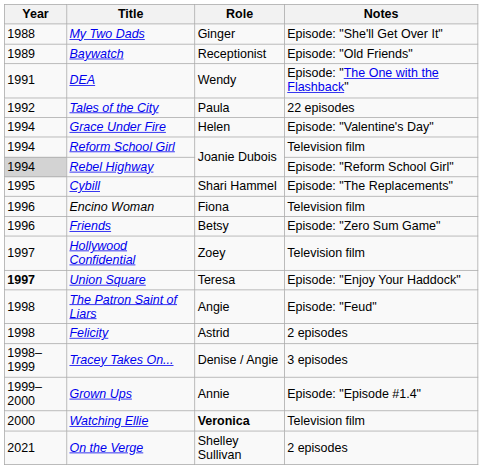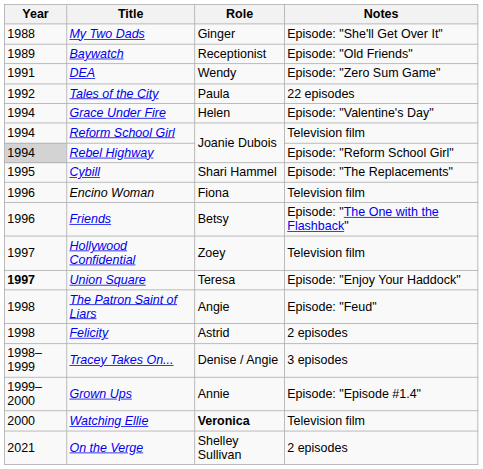 <table class="wikitable sortable">
 <tr>
 <th>Year</th>
 <th>Title</th>
 <th>Role</th>
 <th>Notes</th>
 </tr>
 <tr>
 <td>1988</td>
 <td><em><a href='#'>My Two Dads</a></em></td>
 <td>Ginger</td>
 <td>Episode: "She'll Get Over It"</td>
 </tr>
 <tr>
 <td>1989</td>
 <td><em><a href='#'>Baywatch</a></em></td>
 <td>Receptionist</td>
 <td>Episode: "Old Friends"</td>
 </tr>
 <tr>
 <td>1991</td>
 <td><a href='#'><em>DEA</em></a></td>
 <td>Wendy</td>
-<td>Episode: "<a href='#'>The One with the Flashback</a>"</td>
+<td>Episode: "Zero Sum Game"</td>
 </tr>
 <tr>
 <td>1992</td>
 <td><a href='#'><em>Tales of the City</em></a></td>
 <td>Paula</td>
 <td>22 episodes</td>
 </tr>
 <tr>
 <td>1994</td>
 <td><em><a href='#'>Grace Under Fire</a></em></td>
 <td>Helen</td>
 <td>Episode: "Valentine's Day"</td>
 </tr>
 <tr>
 <td>1994</td>
 <td><a href='#'><em>Reform School Girl</em></a></td>
 <td rowspan="2">Joanie Dubois</td>
 <td>Television film</td>
 </tr>
 <tr>
 <td style="background: lightgrey;">1994</td>
 <td><em><a href='#'>Rebel Highway</a></em></td>
 <td>Episode: "Reform School Girl"</td>
 </tr>
 <tr>
 <td>1995</td>
 <td><em><a href='#'>Cybill</a></em></td>
 <td>Shari Hammel</td>
 <td>Episode: "The Replacements"</td>
 </tr>
 <tr>
 <td>1996</td>
 <td><em>Encino Woman</em></td>
 <td>Fiona</td>
 <td>Television film</td>
 </tr>
 <tr>
 <td>1996</td>
 <td><em><a href='#'>Friends</a></em></td>
 <td>Betsy</td>
-<td>Episode: "Zero Sum Game"</td>
+<td>Episode: "<a href='#'>The One with the Flashback</a>"</td>
 </tr>
 <tr>
 <td>1997</td>
 <td><em><a href='#'>Hollywood Confidential</a></em></td>
 <td>Zoey</td>
 <td>Television film</td>
 </tr>
 <tr>
 <td><strong>1997</strong></td>
 <td><a href='#'><em>Union Square</em></a></td>
 <td>Teresa</td>
 <td>Episode: "Enjoy Your Haddock"</td>
 </tr>
 <tr>
 <td>1998</td>
 <td><a href='#'><em>The Patron Saint of Liars</em></a></td>
 <td>Angie</td>
 <td>Episode: "Feud"</td>
 </tr>
 <tr>
 <td>1998</td>
 <td><a href='#'><em>Felicity</em></a></td>
 <td>Astrid</td>
 <td>2 episodes</td>
 </tr>
 <tr>
 <td>1998–1999</td>
 <td><em><a href='#'>Tracey Takes On...</a></em></td>
 <td>Denise / Angie</td>
 <td>3 episodes</td>
 </tr>
 <tr>
 <td>1999–2000</td>
 <td><a href='#'><em>Grown Ups</em></a></td>
 <td>Annie</td>
 <td>Episode: "Episode #1.4"</td>
 </tr>
 <tr>
 <td>2000</td>
 <td><em><a href='#'>Watching Ellie</a></em></td>
 <td><strong>Veronica</strong></td>
 <td>Television film</td>
 </tr>
 <tr>
 <td>2021</td>
 <td><a href='#'><em>On the Verge</em></a></td>
 <td>Shelley Sullivan</td>
 <td>2 episodes</td>
 </tr>
 </table>
